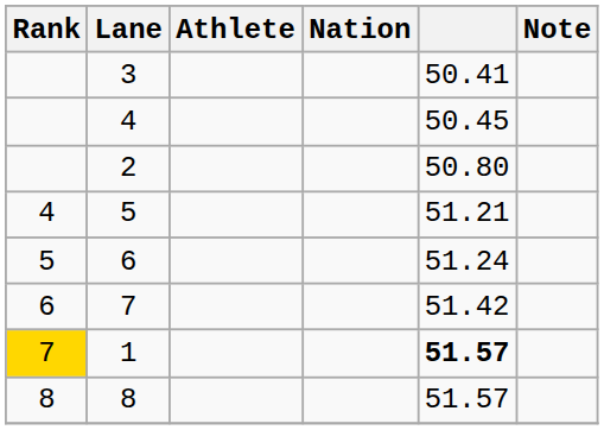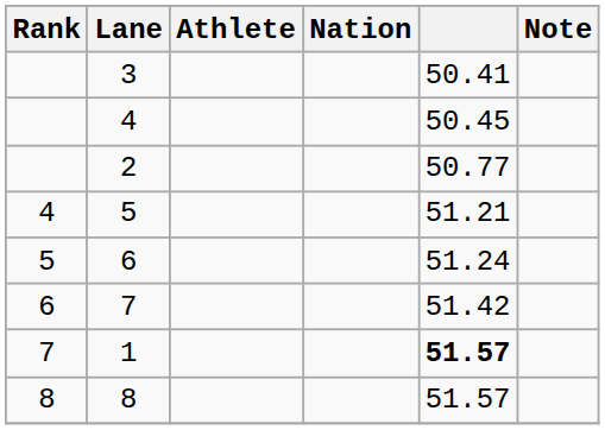 <table class="wikitable sortable" style="text-align:center">
 <tr>
 <th scope="col">Rank</th>
 <th scope="col">Lane</th>
 <th scope="col">Athlete</th>
 <th scope="col">Nation</th>
 <th scope="col"></th>
 <th scope="col">Note</th>
 </tr>
 <tr>
 <td></td>
 <td>3</td>
 <td style="text-align:left"></td>
 <td style="text-align:left"></td>
 <td>50.41</td>
 <td></td>
 </tr>
 <tr>
 <td></td>
 <td>4</td>
 <td style="text-align:left"></td>
 <td style="text-align:left"></td>
 <td>50.45</td>
 <td></td>
 </tr>
 <tr>
 <td></td>
 <td>2</td>
 <td style="text-align:left"></td>
 <td style="text-align:left"></td>
-<td>50.80</td>
+<td>50.77</td>
 <td></td>
 </tr>
 <tr>
 <td>4</td>
 <td>5</td>
 <td style="text-align:left"></td>
 <td style="text-align:left"></td>
 <td>51.21</td>
 <td></td>
 </tr>
 <tr>
 <td>5</td>
 <td>6</td>
 <td style="text-align:left"></td>
 <td style="text-align:left"></td>
 <td>51.24</td>
 <td></td>
 </tr>
 <tr>
 <td>6</td>
 <td>7</td>
 <td style="text-align:left"></td>
 <td style="text-align:left"></td>
 <td>51.42</td>
 <td></td>
 </tr>
 <tr>
-<td style="background: gold;">7</td>
+<td>7</td>
 <td>1</td>
 <td style="text-align:left"></td>
 <td style="text-align:left"></td>
 <td><strong>51.57</strong></td>
 <td></td>
 </tr>
 <tr>
 <td>8</td>
 <td>8</td>
 <td style="text-align:left"></td>
 <td style="text-align:left"></td>
 <td>51.57</td>
 <td></td>
 </tr>
 <tr>
 </tr>
 </table>
